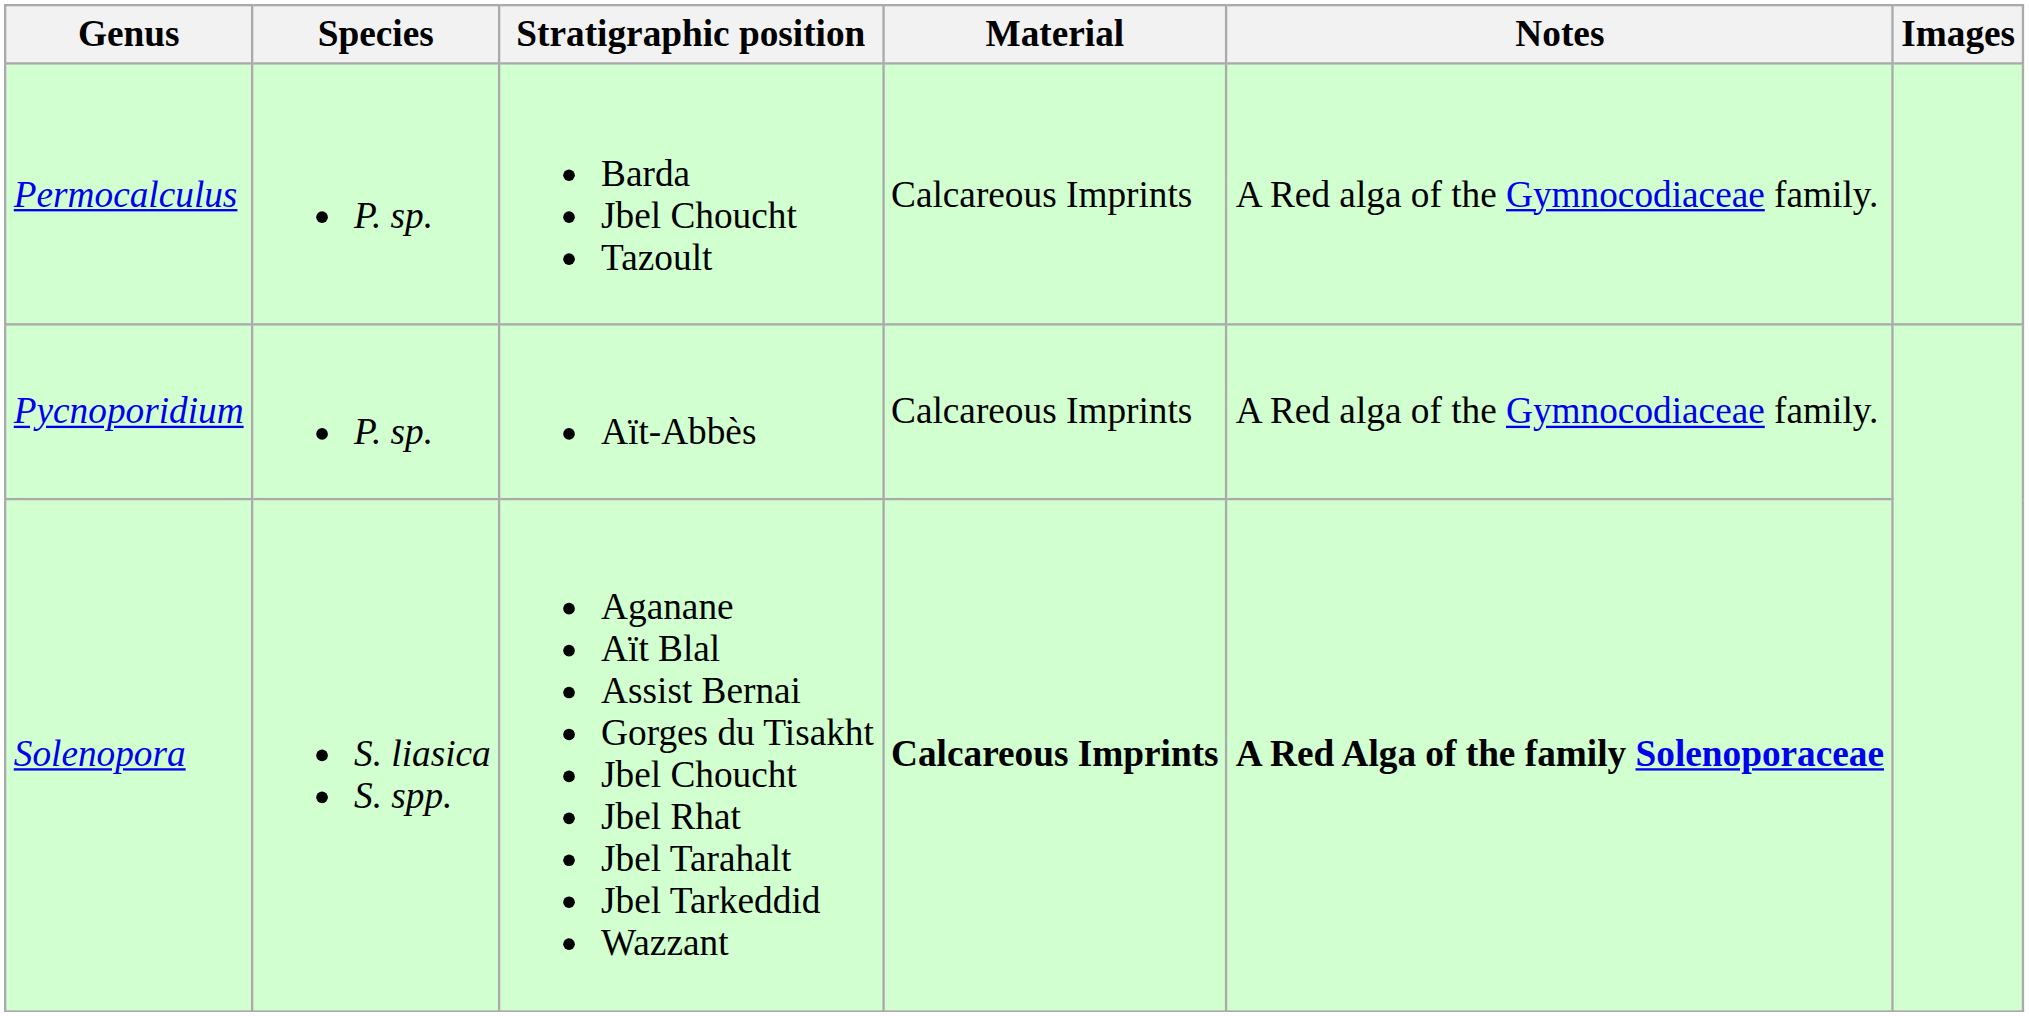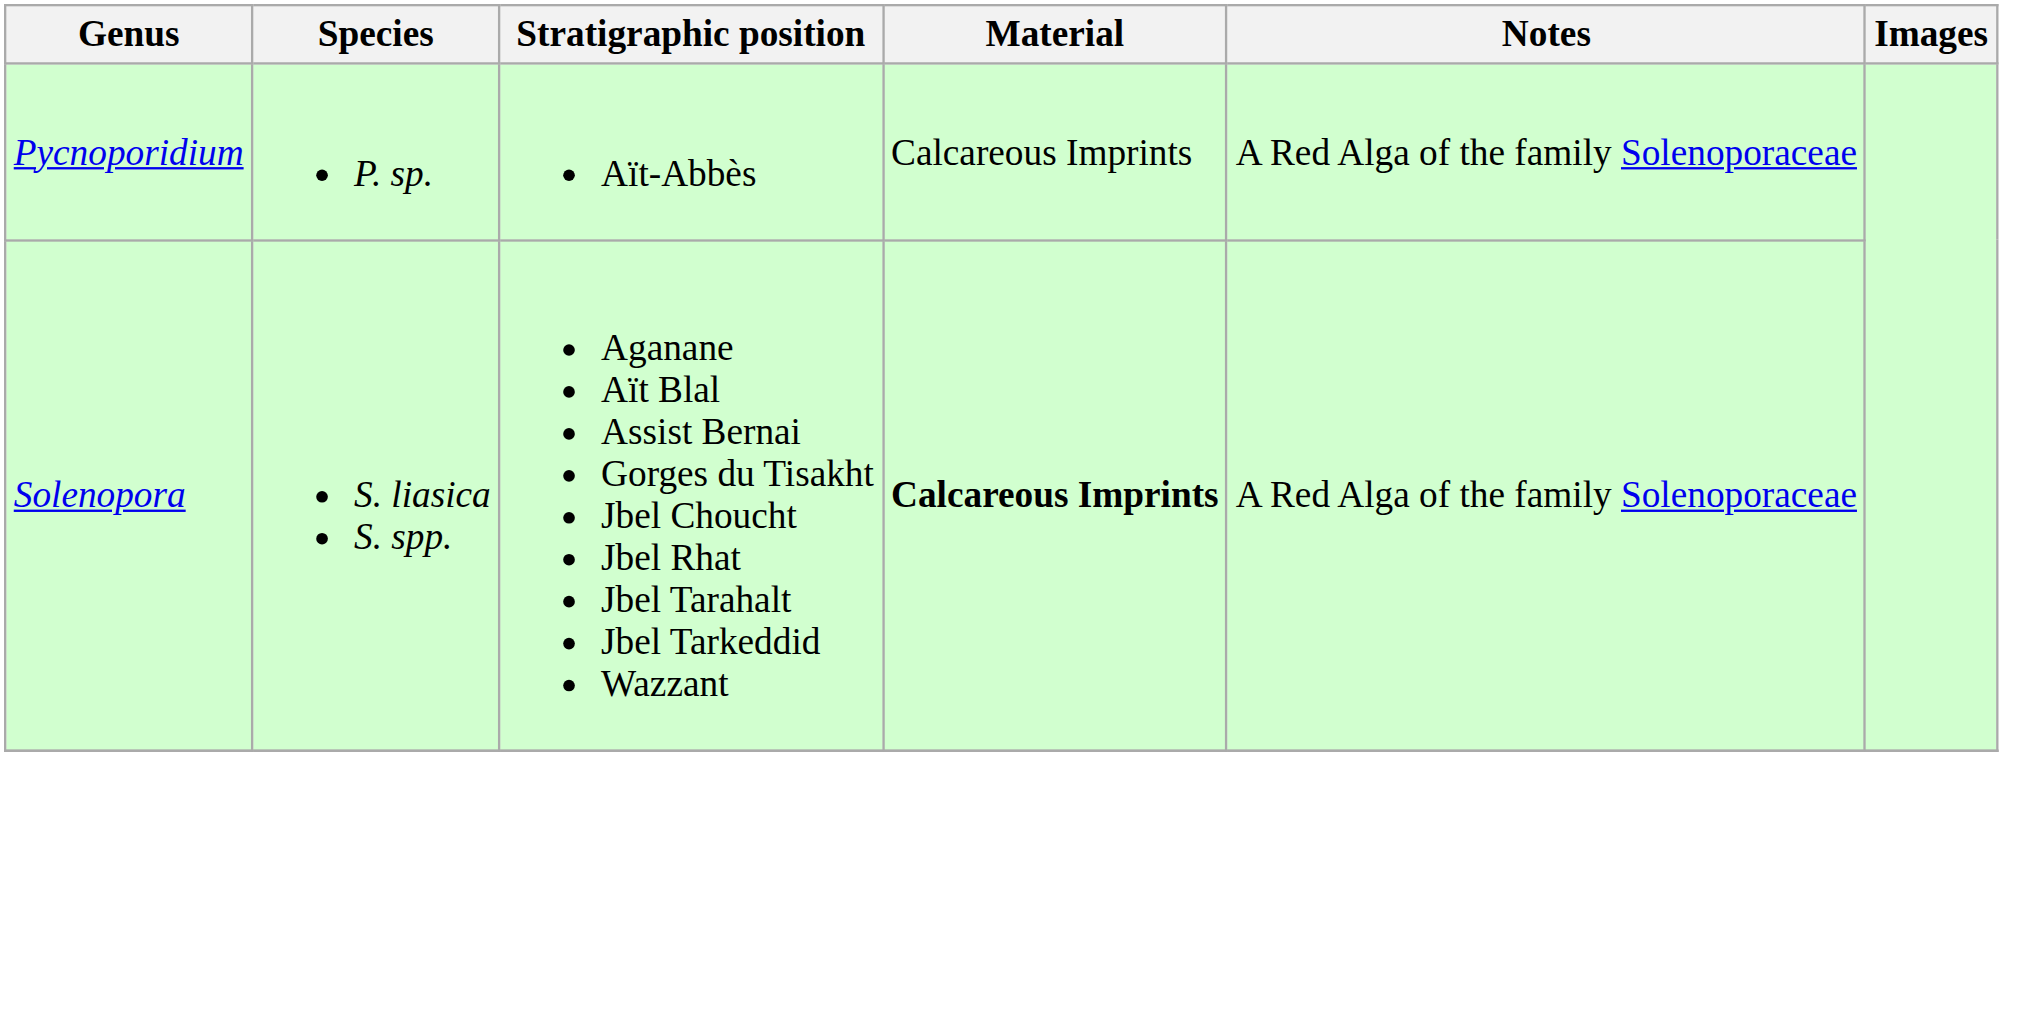 <table class = "wikitable">
 <tr>
 <th>Genus</th>
 <th>Species</th>
 <th>Stratigraphic position</th>
 <th>Material</th>
 <th>Notes</th>
 <th>Images</th>
 </tr>
 <tr>
-<td style="background:#D1FFCF ;"><em><a href='#'>Permocalculus</a></em></td>
-<td style="background:#D1FFCF ;"><br><ul><li><em>P. sp.</em></li></ul></td>
-<td style="background:#D1FFCF ;"><br><ul><li>Barda</li><li>Jbel Choucht</li><li>Tazoult</li></ul></td>
-<td style="background:#D1FFCF ;">Calcareous Imprints</td>
-<td style="background:#D1FFCF ;">A Red alga of the <a href='#'>Gymnocodiaceae</a> family.</td>
-<td style="background:#D1FFCF ;"></td>
-</tr>
-<tr>
 <td style="background:#D1FFCF ;"><em><a href='#'>Pycnoporidium</a></em></td>
 <td style="background:#D1FFCF ;"><br><ul><li><em>P. sp.</em></li></ul></td>
 <td style="background:#D1FFCF ;"><br><ul><li>Aït-Abbès</li></ul></td>
 <td style="background:#D1FFCF ;">Calcareous Imprints</td>
-<td style="background:#D1FFCF ;">A Red alga of the <a href='#'>Gymnocodiaceae</a> family.</td>
+<td style="background:#D1FFCF ;">A Red Alga of the family <a href='#'>Solenoporaceae</a></td>
 <td rowspan="2" style="background:#D1FFCF ;"></td>
 </tr>
 <tr>
 <td style="background:#D1FFCF ;"><em><a href='#'>Solenopora</a></em></td>
 <td style="background:#D1FFCF ;"><br><ul><li><em>S. liasica</em></li><li><em>S. spp.</em></li></ul></td>
 <td style="background:#D1FFCF ;"><br><ul><li>Aganane</li><li>Aït Blal</li><li>Assist Bernai</li><li>Gorges du Tisakht</li><li>Jbel Choucht</li><li>Jbel Rhat</li><li>Jbel Tarahalt</li><li>Jbel Tarkeddid</li><li>Wazzant</li></ul></td>
 <td style="background:#D1FFCF ;"><strong>Calcareous Imprints</strong></td>
-<td style="background:#D1FFCF ;"><strong>A Red Alga of the family  <a href='#'>Solenoporaceae</a></strong></td>
+<td style="background:#D1FFCF ;">A Red Alga of the family  <a href='#'>Solenoporaceae</a></td>
 </tr>
 <tr>
 </tr>
 </table>
